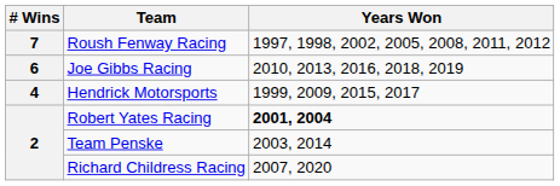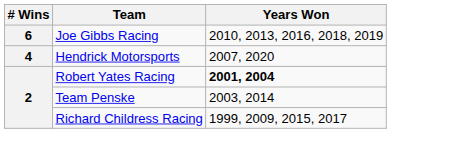 <table class="wikitable" style="font-size: 95%;">
 <tr>
 <th># Wins</th>
 <th>Team</th>
 <th>Years Won</th>
-</tr>
-<tr>
-<th>7</th>
-<td><a href='#'>Roush Fenway Racing</a></td>
-<td>1997, 1998, 2002, 2005, 2008, 2011, 2012</td>
 </tr>
 <tr>
 <th>6</th>
 <td><a href='#'>Joe Gibbs Racing</a></td>
 <td>2010, 2013, 2016, 2018, 2019</td>
 </tr>
 <tr>
 <th>4</th>
 <td><a href='#'>Hendrick Motorsports</a></td>
-<td>1999, 2009, 2015, 2017</td>
+<td>2007, 2020</td>
 </tr>
 <tr>
 <th rowspan="3">2</th>
 <td><a href='#'>Robert Yates Racing</a></td>
 <td><strong>2001, 2004</strong></td>
 </tr>
 <tr>
 <td><a href='#'>Team Penske</a></td>
 <td>2003, 2014</td>
 </tr>
 <tr>
 <td><a href='#'>Richard Childress Racing</a></td>
-<td>2007, 2020</td>
+<td>1999, 2009, 2015, 2017</td>
 </tr>
 </table>
